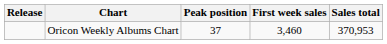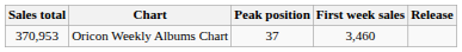 <table class="wikitable">
 <tr>
-<th>Release</th>
+<th>Sales total</th>
 <th>Chart</th>
 <th>Peak position</th>
 <th>First week sales</th>
-<th>Sales total</th>
+<th>Release</th>
 </tr>
 <tr>
-<td></td>
+<td align="center">370,953</td>
 <td>Oricon Weekly Albums Chart</td>
 <td align="center">37</td>
 <td align="center">3,460</td>
-<td align="center">370,953</td>
+<td></td>
 </tr>
 </table>
